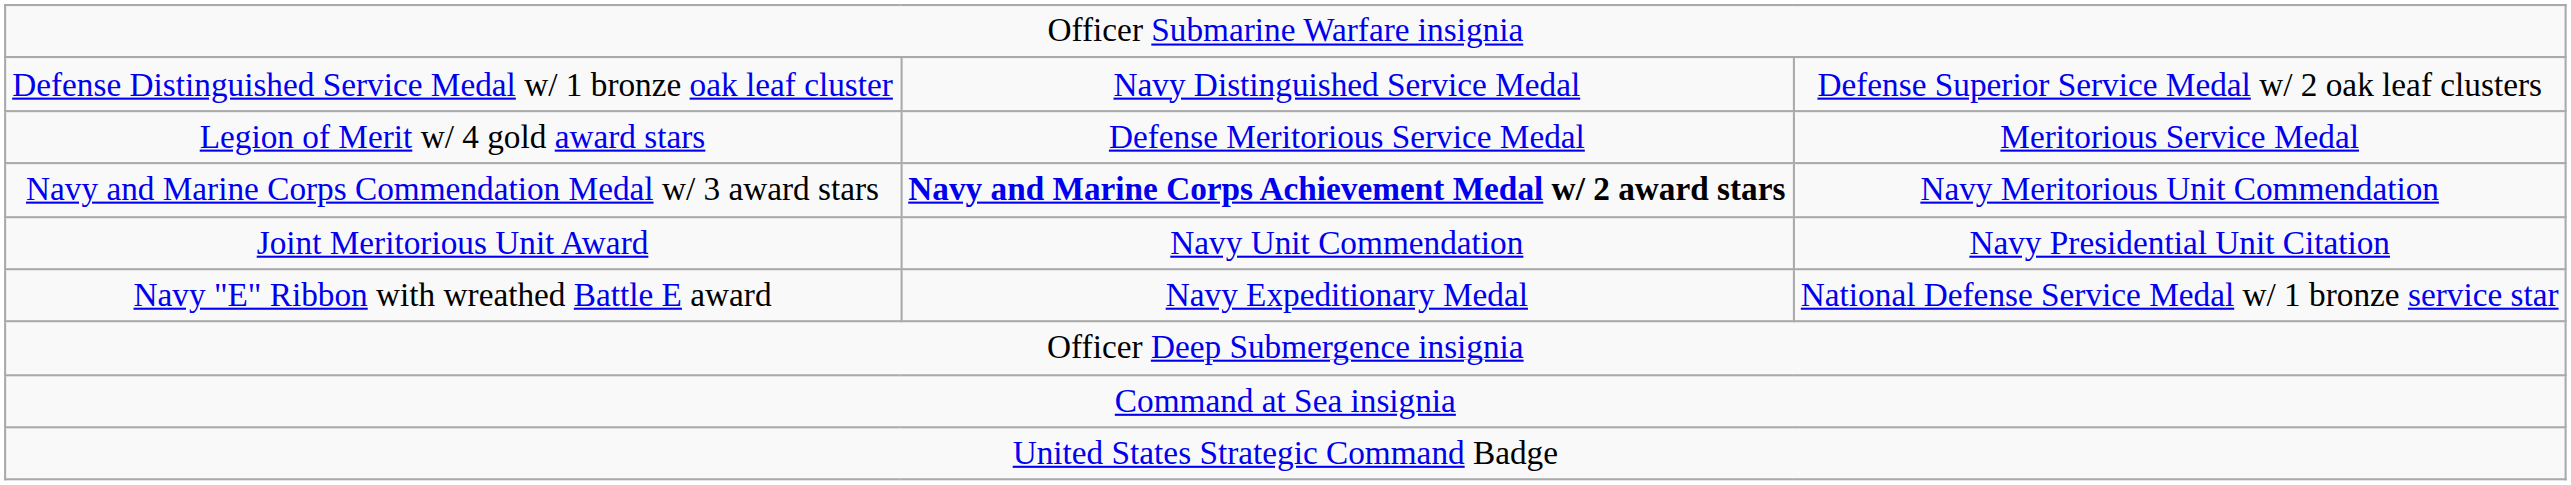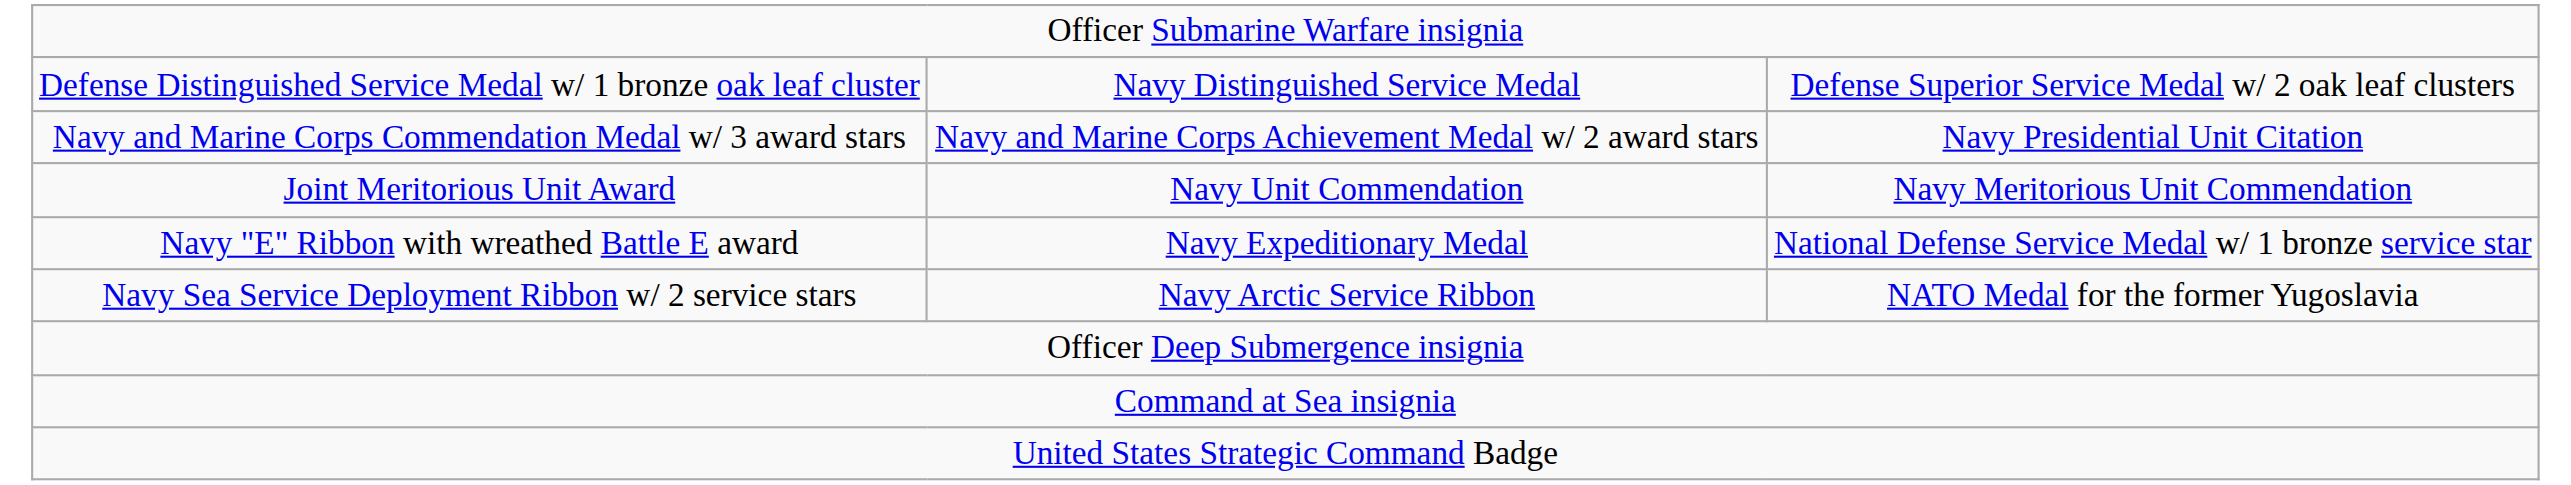 <table class="wikitable" style="margin:1em auto; text-align:center;">
 <tr>
 <td colspan="3">Officer <a href='#'>Submarine Warfare insignia</a></td>
 </tr>
 <tr>
 <td><a href='#'>Defense Distinguished Service Medal</a> w/ 1 bronze <a href='#'>oak leaf cluster</a></td>
 <td><a href='#'>Navy Distinguished Service Medal</a></td>
 <td><a href='#'>Defense Superior Service Medal</a> w/ 2 oak leaf clusters</td>
 </tr>
 <tr>
-<td><a href='#'>Legion of Merit</a> w/ 4 gold <a href='#'>award stars</a></td>
-<td><a href='#'>Defense Meritorious Service Medal</a></td>
-<td><a href='#'>Meritorious Service Medal</a></td>
-</tr>
-<tr>
 <td><a href='#'>Navy and Marine Corps Commendation Medal</a> w/ 3 award stars</td>
-<td><strong><a href='#'>Navy and Marine Corps Achievement Medal</a> w/ 2 award stars</strong></td>
-<td><a href='#'>Navy Meritorious Unit Commendation</a></td>
+<td><a href='#'>Navy and Marine Corps Achievement Medal</a> w/ 2 award stars</td>
+<td><a href='#'>Navy Presidential Unit Citation</a></td>
 </tr>
 <tr>
 <td><a href='#'>Joint Meritorious Unit Award</a></td>
 <td><a href='#'>Navy Unit Commendation</a></td>
-<td><a href='#'>Navy Presidential Unit Citation</a></td>
+<td><a href='#'>Navy Meritorious Unit Commendation</a></td>
 </tr>
 <tr>
 <td><a href='#'>Navy "E" Ribbon</a> with wreathed <a href='#'>Battle E</a> award</td>
 <td><a href='#'>Navy Expeditionary Medal</a></td>
 <td><a href='#'>National Defense Service Medal</a> w/ 1 bronze <a href='#'>service star</a></td>
+</tr>
+<tr>
+<td><a href='#'>Navy Sea Service Deployment Ribbon</a> w/ 2 service stars</td>
+<td><a href='#'>Navy Arctic Service Ribbon</a></td>
+<td><a href='#'>NATO Medal</a> for the former Yugoslavia</td>
 </tr>
 <tr>
 <td colspan="3">Officer <a href='#'>Deep Submergence insignia</a></td>
 </tr>
 <tr>
 <td colspan="3"><a href='#'>Command at Sea insignia</a></td>
 </tr>
 <tr>
 <td colspan="3"><a href='#'>United States Strategic Command</a> Badge</td>
 </tr>
 </table>
